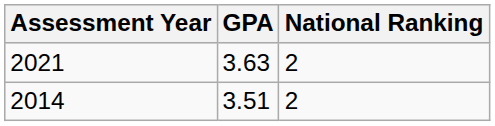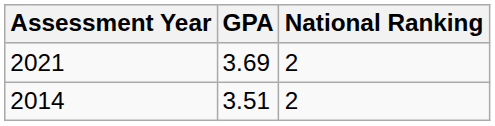 <table class="wikitable">
 <tr>
 <th>Assessment Year</th>
 <th>GPA</th>
 <th>National Ranking</th>
 </tr>
 <tr>
 <td>2021</td>
-<td>3.63</td>
+<td>3.69</td>
 <td>2</td>
 </tr>
 <tr>
 <td>2014</td>
 <td>3.51</td>
 <td>2</td>
 </tr>
 </table>
